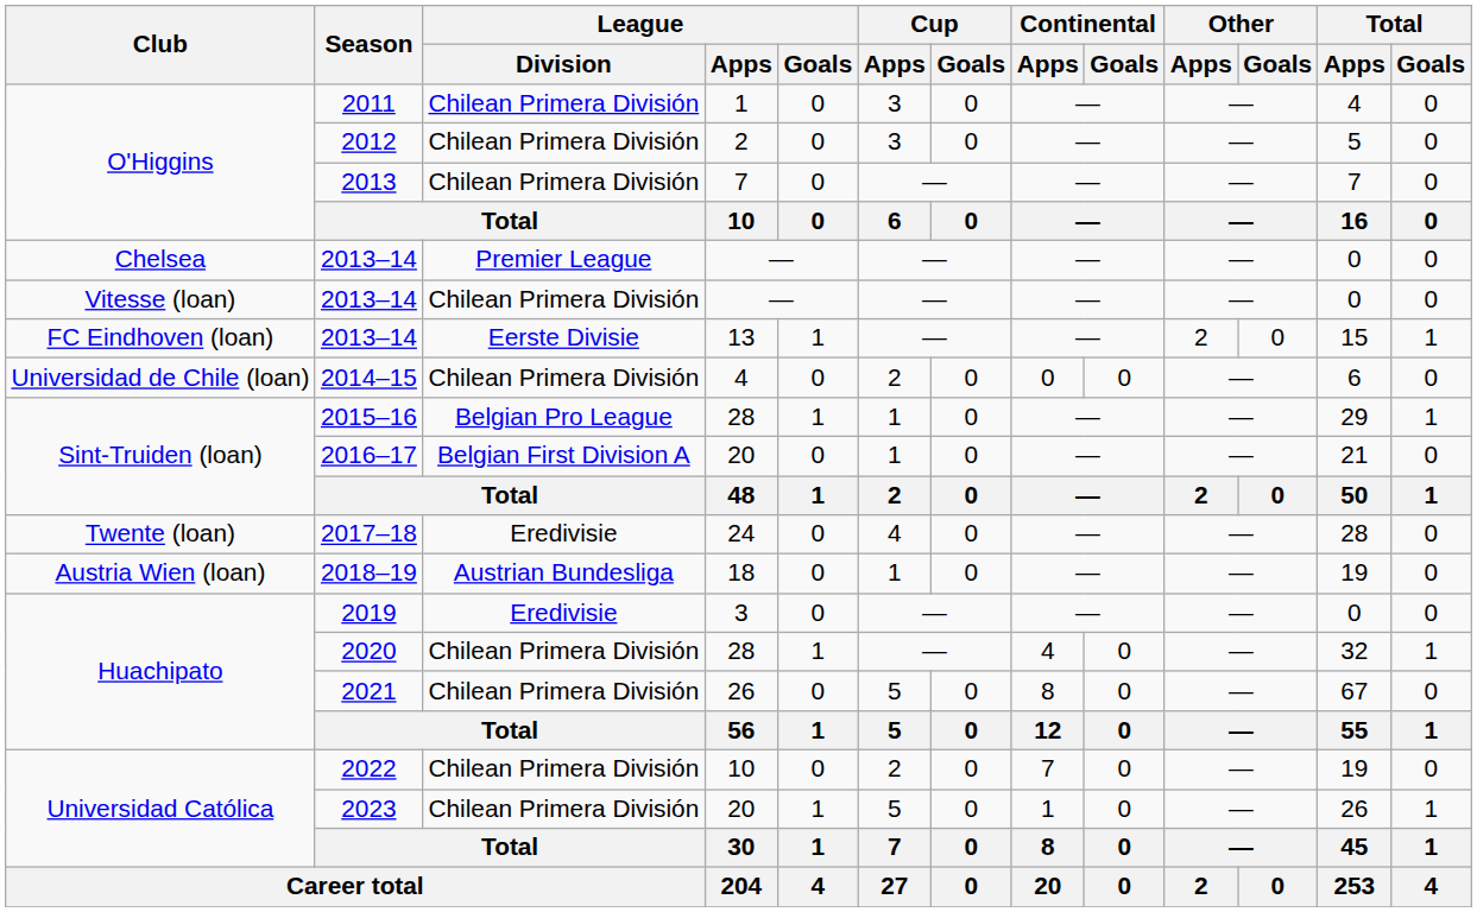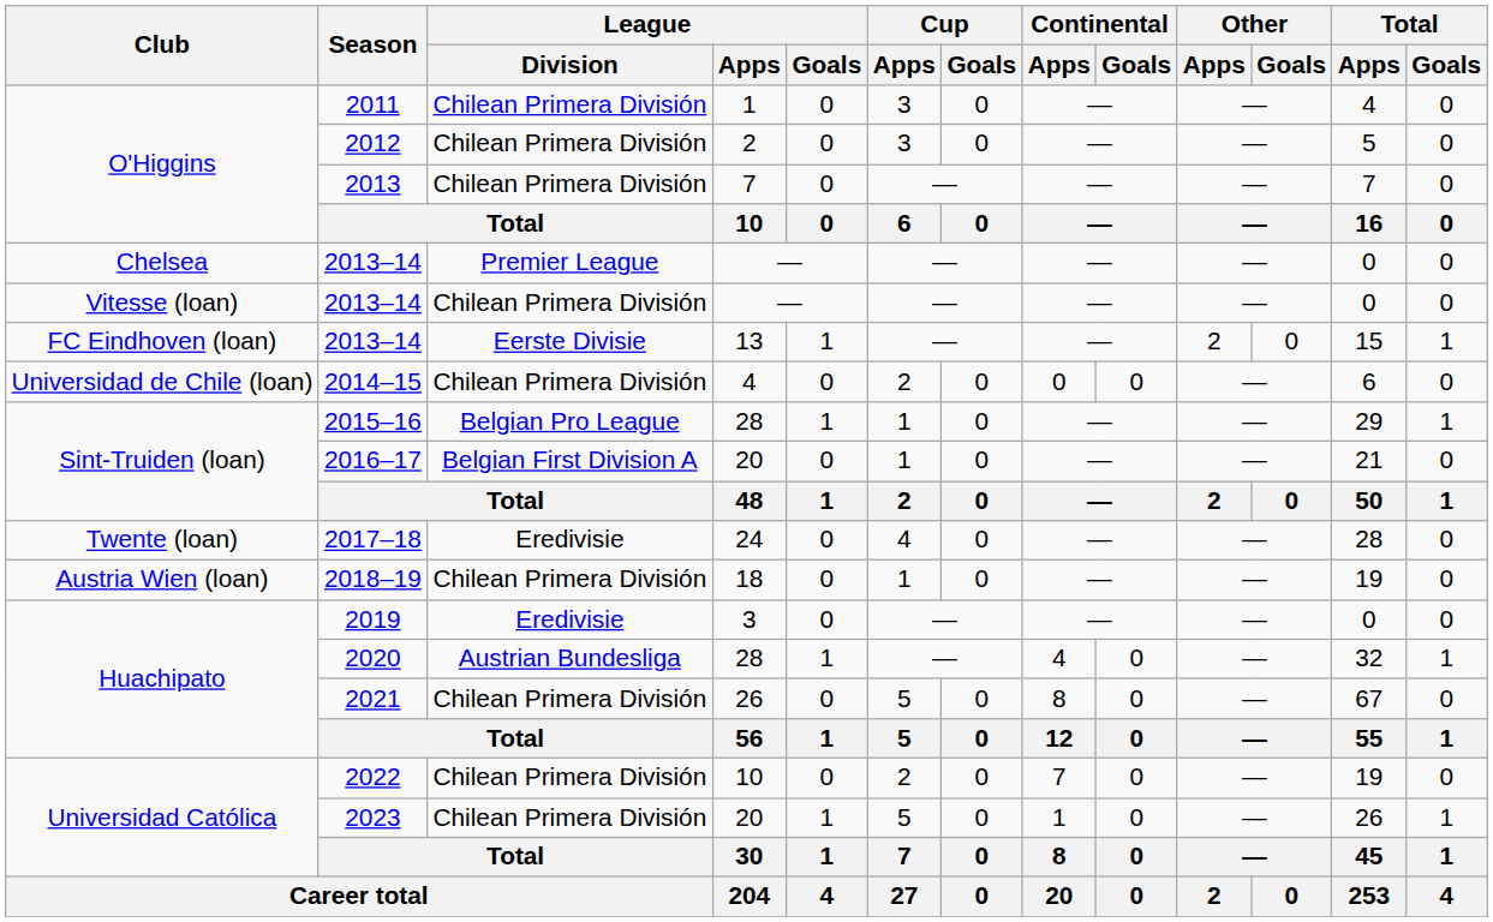 <table class="wikitable" style="text-align:center">
 <tr>
 <th rowspan="2">Club</th>
 <th rowspan="2">Season</th>
 <th colspan="3">League</th>
 <th colspan="2">Cup</th>
 <th colspan="2">Continental</th>
 <th colspan="2">Other</th>
 <th colspan="2">Total</th>
 </tr>
 <tr>
 <th>Division</th>
 <th>Apps</th>
 <th>Goals</th>
 <th>Apps</th>
 <th>Goals</th>
 <th>Apps</th>
 <th>Goals</th>
 <th>Apps</th>
 <th>Goals</th>
 <th>Apps</th>
 <th>Goals</th>
 </tr>
 <tr>
 <td rowspan="4"><a href='#'>O'Higgins</a></td>
 <td><a href='#'>2011</a></td>
 <td><a href='#'>Chilean Primera División</a></td>
 <td>1</td>
 <td>0</td>
 <td>3</td>
 <td>0</td>
 <td colspan="2">—</td>
 <td colspan="2">—</td>
 <td>4</td>
 <td>0</td>
 </tr>
 <tr>
 <td><a href='#'>2012</a></td>
 <td>Chilean Primera División</td>
 <td>2</td>
 <td>0</td>
 <td>3</td>
 <td>0</td>
 <td colspan="2">—</td>
 <td colspan="2">—</td>
 <td>5</td>
 <td>0</td>
 </tr>
 <tr>
 <td><a href='#'>2013</a></td>
 <td>Chilean Primera División</td>
 <td>7</td>
 <td>0</td>
 <td colspan="2">—</td>
 <td colspan="2">—</td>
 <td colspan="2">—</td>
 <td>7</td>
 <td>0</td>
 </tr>
 <tr>
 <th colspan=2>Total</th>
 <th>10</th>
 <th>0</th>
 <th>6</th>
 <th>0</th>
 <th colspan="2">—</th>
 <th colspan="2">—</th>
 <th>16</th>
 <th>0</th>
 </tr>
 <tr>
 <td><a href='#'>Chelsea</a></td>
 <td><a href='#'>2013–14</a></td>
 <td><a href='#'>Premier League</a></td>
 <td colspan="2">—</td>
 <td colspan="2">—</td>
 <td colspan="2">—</td>
 <td colspan="2">—</td>
 <td>0</td>
 <td>0</td>
 </tr>
 <tr>
 <td rowspan="1"><a href='#'>Vitesse</a> (loan)</td>
 <td><a href='#'>2013–14</a></td>
 <td>Chilean Primera División</td>
 <td colspan="2">—</td>
 <td colspan="2">—</td>
 <td colspan="2">—</td>
 <td colspan="2">—</td>
 <td>0</td>
 <td>0</td>
 </tr>
 <tr>
 <td rowspan="1"><a href='#'>FC Eindhoven</a> (loan)</td>
 <td><a href='#'>2013–14</a></td>
 <td><a href='#'>Eerste Divisie</a></td>
 <td>13</td>
 <td>1</td>
 <td colspan="2">—</td>
 <td colspan="2">—</td>
 <td>2</td>
 <td>0</td>
 <td>15</td>
 <td>1</td>
 </tr>
 <tr>
 <td rowspan="1"><a href='#'>Universidad de Chile</a> (loan)</td>
 <td><a href='#'>2014–15</a></td>
 <td>Chilean Primera División</td>
 <td>4</td>
 <td>0</td>
 <td>2</td>
 <td>0</td>
 <td>0</td>
 <td>0</td>
 <td colspan="2">—</td>
 <td>6</td>
 <td>0</td>
 </tr>
 <tr>
 <td rowspan="3"><a href='#'>Sint-Truiden</a> (loan)</td>
 <td><a href='#'>2015–16</a></td>
 <td><a href='#'>Belgian Pro League</a></td>
 <td>28</td>
 <td>1</td>
 <td>1</td>
 <td>0</td>
 <td colspan="2">—</td>
 <td colspan="2">—</td>
 <td>29</td>
 <td>1</td>
 </tr>
 <tr>
 <td><a href='#'>2016–17</a></td>
 <td><a href='#'>Belgian First Division A</a></td>
 <td>20</td>
 <td>0</td>
 <td>1</td>
 <td>0</td>
 <td colspan="2">—</td>
 <td colspan="2">—</td>
 <td>21</td>
 <td>0</td>
 </tr>
 <tr>
 <th colspan=2>Total</th>
 <th>48</th>
 <th>1</th>
 <th>2</th>
 <th>0</th>
 <th colspan="2">—</th>
 <th>2</th>
 <th>0</th>
 <th>50</th>
 <th>1</th>
 </tr>
 <tr>
 <td rowspan="1"><a href='#'>Twente</a> (loan)</td>
 <td><a href='#'>2017–18</a></td>
 <td>Eredivisie</td>
 <td>24</td>
 <td>0</td>
 <td>4</td>
 <td>0</td>
 <td colspan="2">—</td>
 <td colspan="2">—</td>
 <td>28</td>
 <td>0</td>
 </tr>
 <tr>
 <td rowspan="1"><a href='#'>Austria Wien</a> (loan)</td>
 <td><a href='#'>2018–19</a></td>
-<td><a href='#'>Austrian Bundesliga</a></td>
+<td>Chilean Primera División</td>
 <td>18</td>
 <td>0</td>
 <td>1</td>
 <td>0</td>
 <td colspan="2">—</td>
 <td colspan="2">—</td>
 <td>19</td>
 <td>0</td>
 </tr>
 <tr>
 <td rowspan="4"><a href='#'>Huachipato</a></td>
 <td><a href='#'>2019</a></td>
 <td><a href='#'>Eredivisie</a></td>
 <td>3</td>
 <td>0</td>
 <td colspan="2">—</td>
 <td colspan="2">—</td>
 <td colspan="2">—</td>
 <td>0</td>
 <td>0</td>
 </tr>
 <tr>
 <td><a href='#'>2020</a></td>
-<td>Chilean Primera División</td>
+<td><a href='#'>Austrian Bundesliga</a></td>
 <td>28</td>
 <td>1</td>
 <td colspan="2">—</td>
 <td>4</td>
 <td>0</td>
 <td colspan="2">—</td>
 <td>32</td>
 <td>1</td>
 </tr>
 <tr>
 <td><a href='#'>2021</a></td>
 <td>Chilean Primera División</td>
 <td>26</td>
 <td>0</td>
 <td>5</td>
 <td>0</td>
 <td>8</td>
 <td>0</td>
 <td colspan="2">—</td>
 <td>67</td>
 <td>0</td>
 </tr>
 <tr>
 <th colspan="2">Total</th>
 <th>56</th>
 <th>1</th>
 <th>5</th>
 <th>0</th>
 <th>12</th>
 <th>0</th>
 <th colspan="2">—</th>
 <th>55</th>
 <th>1</th>
 </tr>
 <tr>
 <td rowspan="3" valign="center"><a href='#'>Universidad Católica</a></td>
 <td><a href='#'>2022</a></td>
 <td>Chilean Primera División</td>
 <td>10</td>
 <td>0</td>
 <td>2</td>
 <td>0</td>
 <td>7</td>
 <td>0</td>
 <td colspan="2">—</td>
 <td>19</td>
 <td>0</td>
 </tr>
 <tr>
 <td><a href='#'>2023</a></td>
 <td>Chilean Primera División</td>
 <td>20</td>
 <td>1</td>
 <td>5</td>
 <td>0</td>
 <td>1</td>
 <td>0</td>
 <td colspan="2">—</td>
 <td>26</td>
 <td>1</td>
 </tr>
 <tr>
 <th colspan="2">Total</th>
 <th>30</th>
 <th>1</th>
 <th>7</th>
 <th>0</th>
 <th>8</th>
 <th>0</th>
 <th colspan="2">—</th>
 <th>45</th>
 <th>1</th>
 </tr>
 <tr>
 <th colspan="3">Career total</th>
 <th>204</th>
 <th>4</th>
 <th>27</th>
 <th>0</th>
 <th>20</th>
 <th>0</th>
 <th>2</th>
 <th>0</th>
 <th>253</th>
 <th>4</th>
 </tr>
 </table>
